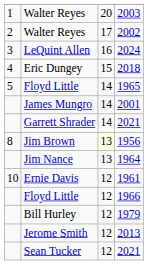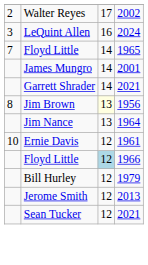 <table class="wikitable">
 <tr>
-</tr>
-<tr>
-<td>1</td>
-<td>Walter Reyes</td>
-<td>20</td>
-<td><a href='#'>2003</a></td>
 </tr>
 <tr>
 <td>2</td>
 <td>Walter Reyes</td>
 <td>17</td>
 <td><a href='#'>2002</a></td>
 </tr>
 <tr>
 <td>3</td>
 <td><a href='#'>LeQuint Allen</a></td>
 <td>16</td>
 <td><a href='#'>2024</a></td>
 </tr>
 <tr>
-<td>4</td>
-<td>Eric Dungey</td>
-<td>15</td>
-<td><a href='#'>2018</a></td>
-</tr>
-<tr>
-<td>5</td>
+<td>7</td>
 <td><a href='#'>Floyd Little</a></td>
 <td>14</td>
 <td><a href='#'>1965</a></td>
 </tr>
 <tr>
 <td></td>
 <td><a href='#'>James Mungro</a></td>
 <td>14</td>
 <td><a href='#'>2001</a></td>
 </tr>
 <tr>
 <td></td>
 <td><a href='#'>Garrett Shrader</a></td>
 <td>14</td>
 <td><a href='#'>2021</a></td>
 </tr>
 <tr>
 <td>8</td>
 <td><a href='#'>Jim Brown</a></td>
 <td style="background: lightyellow;">13</td>
 <td><a href='#'>1956</a></td>
 </tr>
 <tr>
 <td></td>
 <td><a href='#'>Jim Nance</a></td>
 <td>13</td>
 <td><a href='#'>1964</a></td>
 </tr>
 <tr>
 <td>10</td>
 <td><a href='#'>Ernie Davis</a></td>
 <td>12</td>
 <td><a href='#'>1961</a></td>
 </tr>
 <tr>
 <td></td>
 <td><a href='#'>Floyd Little</a></td>
-<td>12</td>
+<td style="background: lightblue;">12</td>
 <td><a href='#'>1966</a></td>
 </tr>
 <tr>
 <td></td>
 <td>Bill Hurley</td>
 <td>12</td>
 <td><a href='#'>1979</a></td>
 </tr>
 <tr>
 <td></td>
 <td><a href='#'>Jerome Smith</a></td>
 <td>12</td>
 <td><a href='#'>2013</a></td>
 </tr>
 <tr>
 <td></td>
 <td><a href='#'>Sean Tucker</a></td>
 <td>12</td>
 <td><a href='#'>2021</a></td>
 </tr>
 </table>
